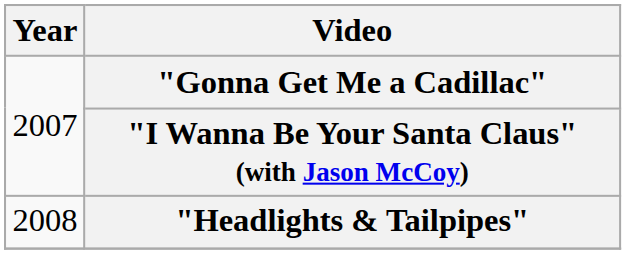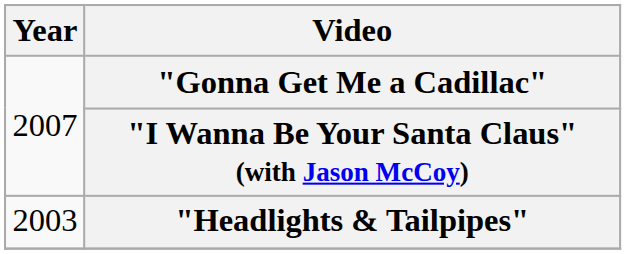 <table class="wikitable plainrowheaders">
 <tr>
 <th>Year</th>
 <th style="width:16em;">Video</th>
 </tr>
 <tr>
 <td rowspan="2">2007</td>
 <th scope="row">"Gonna Get Me a Cadillac"</th>
 </tr>
 <tr>
 <th scope="row">"I Wanna Be Your Santa Claus"<br><small>(with <a href='#'>Jason McCoy</a>)</small></th>
 </tr>
 <tr>
-<td>2008</td>
+<td>2003</td>
 <th scope="row">"Headlights & Tailpipes"</th>
 </tr>
 <tr>
 </tr>
 </table>
